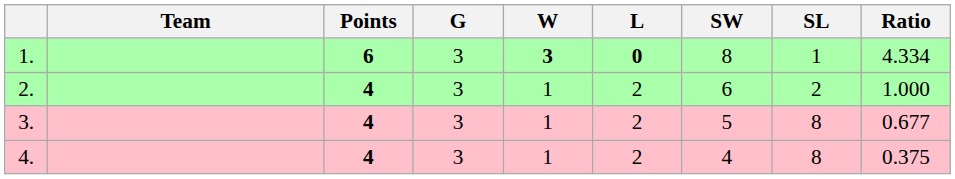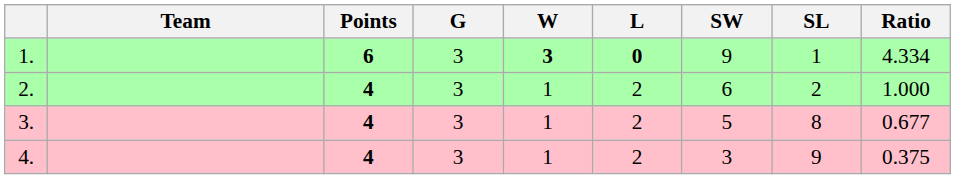 <table class=wikitable style="text-align:center">
 <tr style="background: #DCDCDC">
 <th width="25"></th>
 <th width="200">Team</th>
 <th width="60">Points</th>
 <th width="60">G</th>
 <th width="60">W</th>
 <th width="60">L</th>
 <th width="60">SW</th>
 <th width="60">SL</th>
 <th width="60">Ratio</th>
 </tr>
 <tr style="background: #AAFFAA">
 <td>1.</td>
 <td align=left></td>
 <td><strong>6</strong></td>
 <td>3</td>
 <td><strong>3</strong></td>
 <td><strong>0</strong></td>
-<td>8</td>
+<td>9</td>
 <td>1</td>
 <td>4.334</td>
 </tr>
 <tr style="background: #AAFFAA">
 <td>2.</td>
 <td align=left></td>
 <td><strong>4</strong></td>
 <td>3</td>
 <td>1</td>
 <td>2</td>
 <td>6</td>
 <td>2</td>
 <td>1.000</td>
 </tr>
 <tr style="background: pink">
 <td>3.</td>
 <td align=left></td>
 <td><strong>4</strong></td>
 <td>3</td>
 <td>1</td>
 <td>2</td>
 <td>5</td>
 <td>8</td>
 <td>0.677</td>
 </tr>
 <tr style="background: pink">
 <td>4.</td>
 <td align=left></td>
 <td><strong>4</strong></td>
 <td>3</td>
 <td>1</td>
 <td>2</td>
-<td>4</td>
-<td>8</td>
+<td>3</td>
+<td>9</td>
 <td>0.375</td>
 </tr>
 </table>
